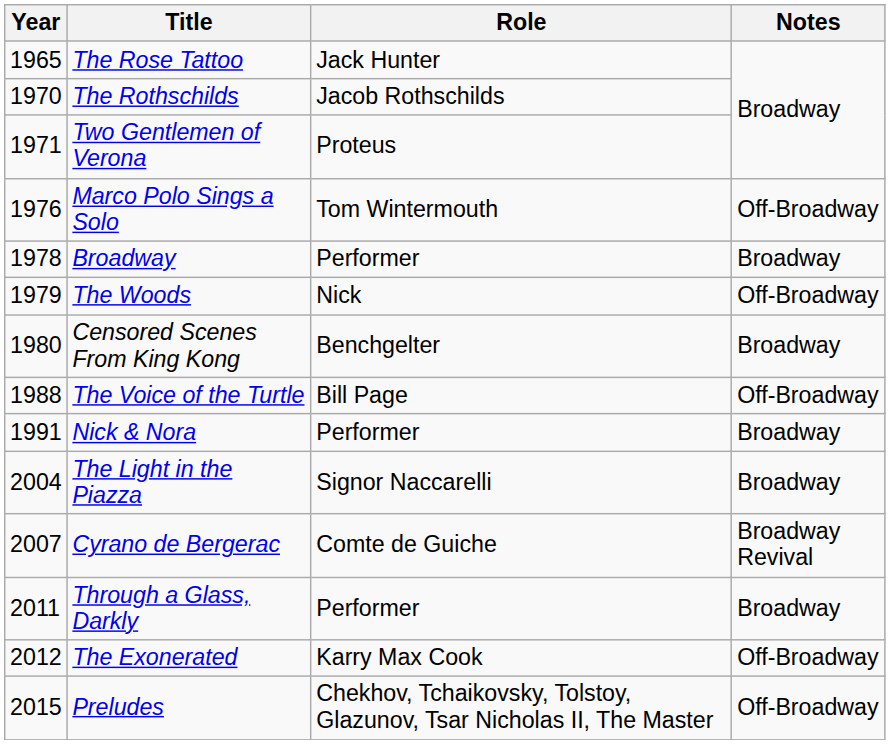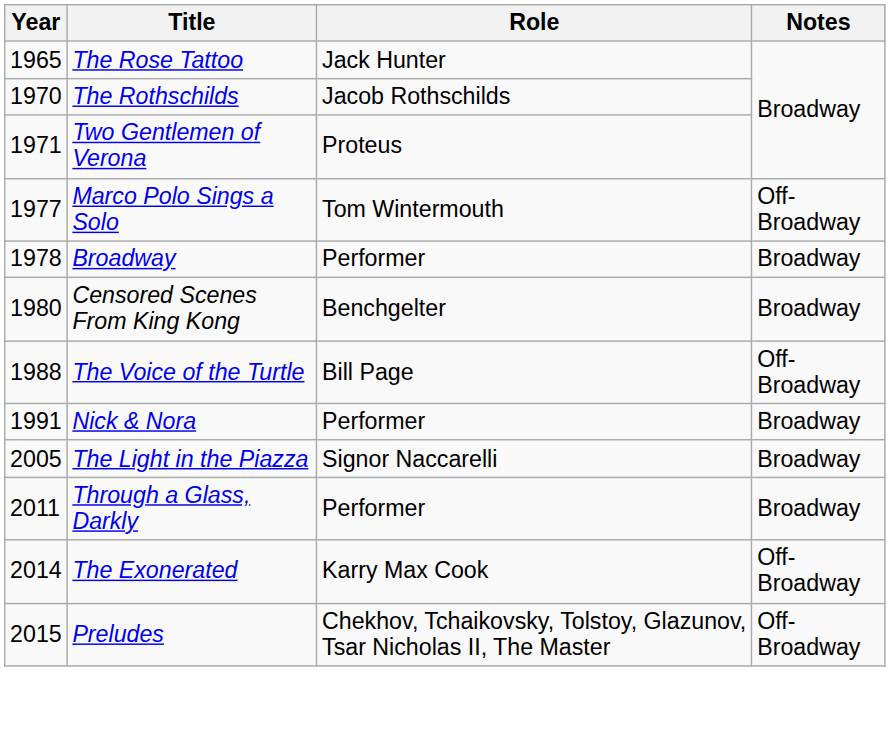 <table class="wikitable">
 <tr>
 <th>Year</th>
 <th>Title</th>
 <th>Role</th>
 <th>Notes</th>
 </tr>
 <tr>
 <td>1965</td>
 <td><em><a href='#'>The Rose Tattoo</a></em></td>
 <td>Jack Hunter</td>
 <td rowspan="3">Broadway</td>
 </tr>
 <tr>
 <td>1970</td>
 <td><em><a href='#'>The Rothschilds</a></em></td>
 <td>Jacob Rothschilds</td>
 </tr>
 <tr>
 <td>1971</td>
 <td><em><a href='#'>Two Gentlemen of Verona</a></em></td>
 <td>Proteus</td>
 </tr>
 <tr>
-<td>1976</td>
+<td>1977</td>
 <td><em><a href='#'>Marco Polo Sings a Solo</a></em></td>
 <td>Tom Wintermouth</td>
 <td>Off-Broadway</td>
 </tr>
 <tr>
 <td>1978</td>
 <td><em><a href='#'>Broadway</a></em></td>
 <td>Performer</td>
 <td>Broadway</td>
-</tr>
-<tr>
-<td>1979</td>
-<td><em><a href='#'>The Woods</a></em></td>
-<td>Nick</td>
-<td>Off-Broadway</td>
 </tr>
 <tr>
 <td>1980</td>
 <td><em>Censored Scenes From King Kong</em></td>
 <td>Benchgelter</td>
 <td>Broadway</td>
 </tr>
 <tr>
 <td>1988</td>
 <td><em><a href='#'>The Voice of the Turtle</a></em></td>
 <td>Bill Page</td>
 <td>Off-Broadway</td>
 </tr>
 <tr>
 <td>1991</td>
 <td><em><a href='#'>Nick & Nora</a></em></td>
 <td>Performer</td>
 <td>Broadway</td>
 </tr>
 <tr>
-<td>2004</td>
+<td>2005</td>
 <td><em><a href='#'>The Light in the Piazza</a></em></td>
 <td>Signor Naccarelli</td>
 <td>Broadway</td>
-</tr>
-<tr>
-<td>2007</td>
-<td><em><a href='#'>Cyrano de Bergerac</a></em></td>
-<td>Comte de Guiche</td>
-<td>Broadway Revival</td>
 </tr>
 <tr>
 <td>2011</td>
 <td><em><a href='#'>Through a Glass, Darkly</a></em></td>
 <td>Performer</td>
 <td>Broadway</td>
 </tr>
 <tr>
-<td>2012</td>
+<td>2014</td>
 <td><em><a href='#'>The Exonerated</a></em></td>
 <td>Karry Max Cook</td>
 <td>Off-Broadway</td>
 </tr>
 <tr>
 <td>2015</td>
 <td><em><a href='#'>Preludes</a></em></td>
 <td>Chekhov, Tchaikovsky, Tolstoy, Glazunov, Tsar Nicholas II, The Master</td>
 <td>Off-Broadway</td>
 </tr>
 </table>
